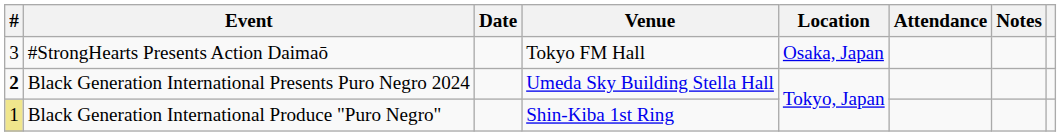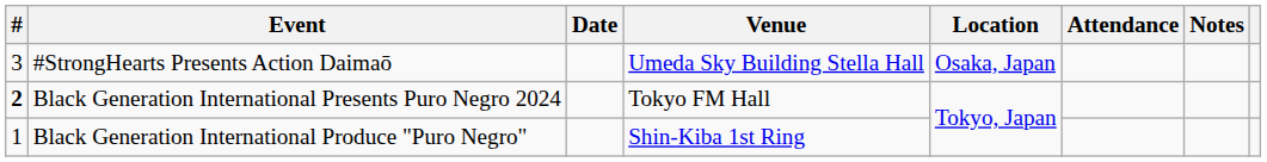 <table id="Other events"  class="sortable wikitable succession-box" style="font-size:90%;">
 <tr>
 <th scope="col">#</th>
 <th scope="col">Event</th>
 <th scope="col">Date</th>
 <th scope="col">Venue</th>
 <th scope="col">Location</th>
 <th scope="col">Attendance</th>
 <th scope="col">Notes</th>
 <th scope="col" class=unsortable></th>
 </tr>
 <tr>
 <td>3</td>
 <td>#StrongHearts Presents Action Daimaō</td>
 <td></td>
-<td>Tokyo FM Hall</td>
+<td><a href='#'>Umeda Sky Building Stella Hall</a></td>
 <td><a href='#'>Osaka, Japan</a></td>
 <td></td>
 <td></td>
 <td></td>
 </tr>
 <tr>
 <td><strong>2</strong></td>
 <td>Black Generation International Presents Puro Negro 2024</td>
 <td></td>
-<td><a href='#'>Umeda Sky Building Stella Hall</a></td>
+<td>Tokyo FM Hall</td>
 <td rowspan=2><a href='#'>Tokyo, Japan</a></td>
 <td></td>
 <td></td>
 <td></td>
 </tr>
 <tr>
-<td style="background: khaki;">1</td>
+<td>1</td>
 <td>Black Generation International Produce "Puro Negro"</td>
 <td></td>
 <td><a href='#'>Shin-Kiba 1st Ring</a></td>
 <td></td>
 <td></td>
 <td></td>
 </tr>
 </table>
